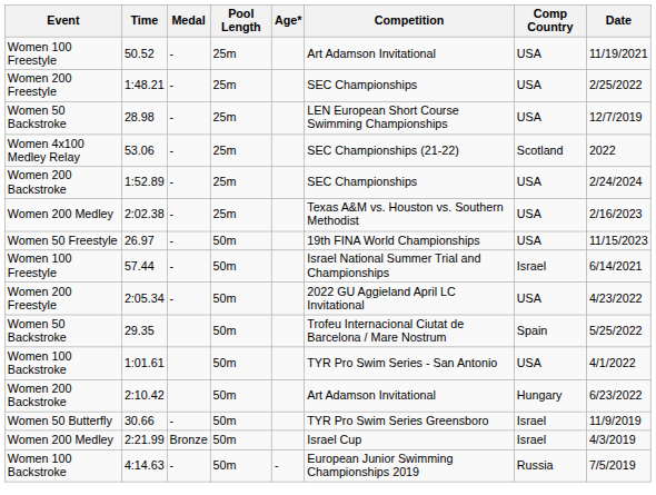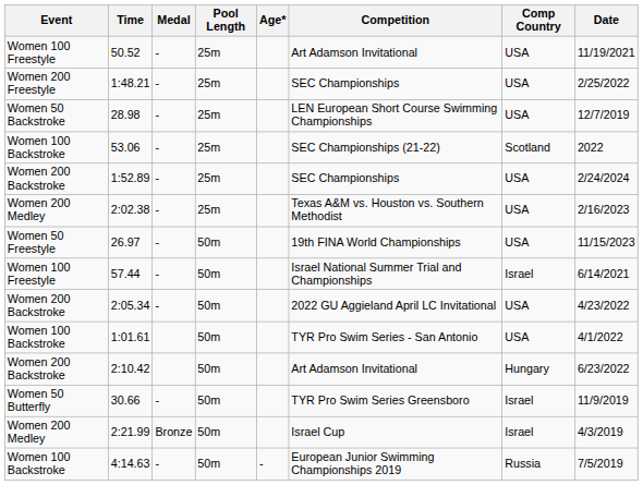 <table class="wikitable">
 <tr>
 <th>Event</th>
 <th>Time</th>
 <th>Medal</th>
 <th>Pool Length</th>
 <th>Age*</th>
 <th>Competition</th>
 <th>Comp Country</th>
 <th>Date</th>
 </tr>
 <tr>
 <td>Women 100 Freestyle</td>
 <td>50.52</td>
 <td>-</td>
 <td>25m</td>
 <td></td>
 <td>Art Adamson Invitational</td>
 <td>USA</td>
 <td>11/19/2021</td>
 </tr>
 <tr>
 <td>Women 200 Freestyle</td>
 <td>1:48.21</td>
 <td>-</td>
 <td>25m</td>
 <td></td>
 <td>SEC Championships</td>
 <td>USA</td>
 <td>2/25/2022</td>
 </tr>
 <tr>
 <td>Women 50 Backstroke</td>
 <td>28.98</td>
 <td>-</td>
 <td>25m</td>
 <td></td>
 <td>LEN European Short Course Swimming Championships</td>
 <td>USA</td>
 <td>12/7/2019</td>
 </tr>
 <tr>
-<td>Women 4x100 Medley Relay</td>
+<td>Women 100 Backstroke</td>
 <td>53.06</td>
 <td>-</td>
 <td>25m</td>
 <td></td>
 <td>SEC Championships (21-22)</td>
 <td>Scotland</td>
 <td>2022</td>
 </tr>
 <tr>
 <td>Women 200 Backstroke</td>
 <td>1:52.89</td>
 <td>-</td>
 <td>25m</td>
 <td></td>
 <td>SEC Championships</td>
 <td>USA</td>
 <td>2/24/2024</td>
 </tr>
 <tr>
 <td>Women 200 Medley</td>
 <td>2:02.38</td>
 <td>-</td>
 <td>25m</td>
 <td></td>
 <td>Texas A&M vs. Houston vs. Southern Methodist</td>
 <td>USA</td>
 <td>2/16/2023</td>
 </tr>
 <tr>
 <td>Women 50 Freestyle</td>
 <td>26.97</td>
 <td>-</td>
 <td>50m</td>
 <td></td>
 <td>19th FINA World Championships</td>
 <td>USA</td>
 <td>11/15/2023</td>
 </tr>
 <tr>
 <td>Women 100 Freestyle</td>
 <td>57.44</td>
 <td>-</td>
 <td>50m</td>
 <td></td>
 <td>Israel National Summer Trial and Championships</td>
 <td>Israel</td>
 <td>6/14/2021</td>
 </tr>
 <tr>
-<td>Women 200 Freestyle</td>
+<td>Women 200 Backstroke</td>
 <td>2:05.34</td>
 <td>-</td>
 <td>50m</td>
 <td></td>
 <td>2022 GU Aggieland April LC Invitational</td>
 <td>USA</td>
 <td>4/23/2022</td>
-</tr>
-<tr>
-<td>Women 50 Backstroke</td>
-<td>29.35</td>
-<td></td>
-<td>50m</td>
-<td></td>
-<td>Trofeu Internacional Ciutat de Barcelona / Mare Nostrum</td>
-<td>Spain</td>
-<td>5/25/2022</td>
 </tr>
 <tr>
 <td>Women 100 Backstroke</td>
 <td>1:01.61</td>
 <td></td>
 <td>50m</td>
 <td></td>
 <td>TYR Pro Swim Series - San Antonio</td>
 <td>USA</td>
 <td>4/1/2022</td>
 </tr>
 <tr>
 <td>Women 200 Backstroke</td>
 <td>2:10.42</td>
 <td></td>
 <td>50m</td>
 <td></td>
 <td>Art Adamson Invitational</td>
 <td>Hungary</td>
 <td>6/23/2022</td>
 </tr>
 <tr>
 <td>Women 50 Butterfly</td>
 <td>30.66</td>
 <td>-</td>
 <td>50m</td>
 <td></td>
 <td>TYR Pro Swim Series Greensboro</td>
 <td>Israel</td>
 <td>11/9/2019</td>
 </tr>
 <tr>
 <td>Women 200 Medley</td>
 <td>2:21.99</td>
 <td>Bronze</td>
 <td>50m</td>
 <td></td>
 <td>Israel Cup</td>
 <td>Israel</td>
 <td>4/3/2019</td>
 </tr>
 <tr>
 <td>Women 100 Backstroke</td>
 <td>4:14.63</td>
 <td>-</td>
 <td>50m</td>
 <td>-</td>
 <td>European Junior Swimming Championships 2019</td>
 <td>Russia</td>
 <td>7/5/2019</td>
 </tr>
 </table>
